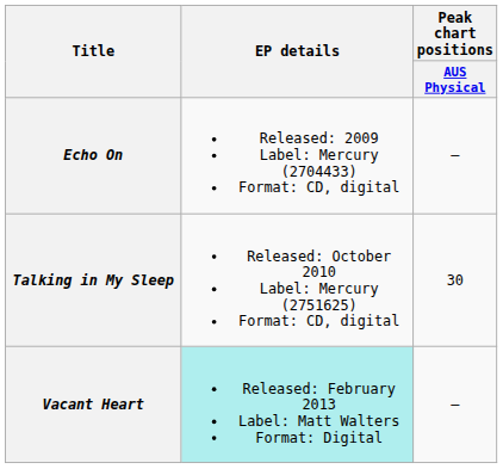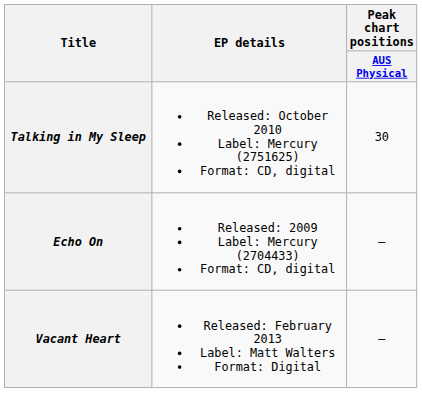 <table class="wikitable plainrowheaders" style="text-align:center;" border="1">
 <tr>
 <th scope="col" rowspan="2" style="width:12em;">Title</th>
 <th scope="col" rowspan="2" style="width:16em;">EP details</th>
 <th scope="col" colspan="1">Peak chart positions</th>
 </tr>
 <tr>
 <th scope="col" style="width:3em; font-size:90%"><a href='#'>AUS<br>Physical</a><br></th>
 </tr>
 <tr>
+<th scope="row"><em>Talking in My Sleep</em></th>
+<td><br><ul><li>Released: October 2010</li><li>Label: Mercury (2751625)</li><li>Format: CD, digital</li></ul></td>
+<td>30</td>
+</tr>
+<tr>
 <th scope="row"><em>Echo On</em></th>
 <td><br><ul><li>Released: 2009</li><li>Label: Mercury (2704433)</li><li>Format: CD, digital</li></ul></td>
 <td>—</td>
 </tr>
 <tr>
-<th scope="row"><em>Talking in My Sleep</em></th>
-<td><br><ul><li>Released: October 2010</li><li>Label: Mercury (2751625)</li><li>Format: CD, digital</li></ul></td>
-<td>30</td>
-</tr>
-<tr>
 <th scope="row"><em>Vacant Heart</em></th>
-<td style="background: paleturquoise;"><br><ul><li>Released: February 2013</li><li>Label: Matt Walters</li><li>Format: Digital</li></ul></td>
+<td><br><ul><li>Released: February 2013</li><li>Label: Matt Walters</li><li>Format: Digital</li></ul></td>
 <td>—</td>
 </tr>
 </table>
